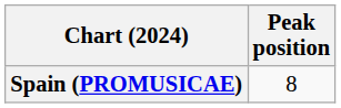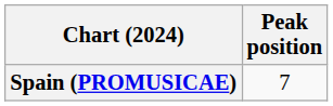 <table class="wikitable sortable plainrowheaders" style="text-align:center">
 <tr>
 <th scope="col">Chart (2024)</th>
 <th scope="col">Peak<br>position</th>
 </tr>
 <tr>
 <th scope="row">Spain (<a href='#'>PROMUSICAE</a>)</th>
-<td>8</td>
+<td>7</td>
 </tr>
 </table>
